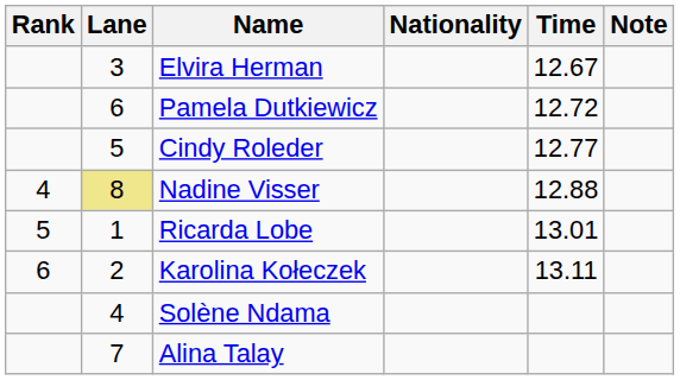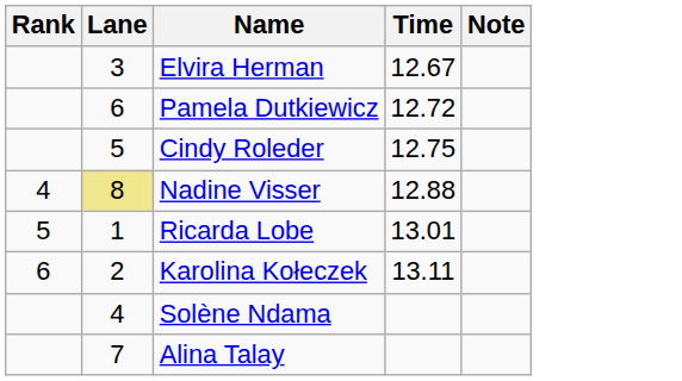 <table class="wikitable sortable" style="text-align:center">
 <tr>
 <th>Rank</th>
 <th>Lane</th>
 <th>Name</th>
-<th>Nationality</th>
 <th>Time</th>
 <th>Note</th>
 </tr>
 <tr>
 <td></td>
 <td>3</td>
 <td align=left><a href='#'>Elvira Herman</a></td>
-<td align=left></td>
 <td>12.67</td>
 <td></td>
 </tr>
 <tr>
 <td></td>
 <td>6</td>
 <td align=left><a href='#'>Pamela Dutkiewicz</a></td>
-<td align=left></td>
 <td>12.72</td>
 <td></td>
 </tr>
 <tr>
 <td></td>
 <td>5</td>
 <td align=left><a href='#'>Cindy Roleder</a></td>
-<td align=left></td>
-<td>12.77</td>
+<td>12.75</td>
 <td></td>
 </tr>
 <tr>
 <td>4</td>
 <td style="background: khaki;">8</td>
 <td align=left><a href='#'>Nadine Visser</a></td>
-<td align=left></td>
 <td>12.88</td>
 <td></td>
 </tr>
 <tr>
 <td>5</td>
 <td>1</td>
 <td align=left><a href='#'>Ricarda Lobe</a></td>
-<td align=left></td>
 <td>13.01</td>
 <td></td>
 </tr>
 <tr>
 <td>6</td>
 <td>2</td>
 <td align=left><a href='#'>Karolina Kołeczek</a></td>
-<td align=left></td>
 <td>13.11</td>
 <td></td>
 </tr>
 <tr>
 <td></td>
 <td>4</td>
 <td align=left><a href='#'>Solène Ndama</a></td>
-<td align=left></td>
 <td></td>
 <td></td>
 </tr>
 <tr>
 <td></td>
 <td>7</td>
 <td align=left><a href='#'>Alina Talay</a></td>
-<td align=left></td>
 <td></td>
 <td></td>
 </tr>
 </table>
